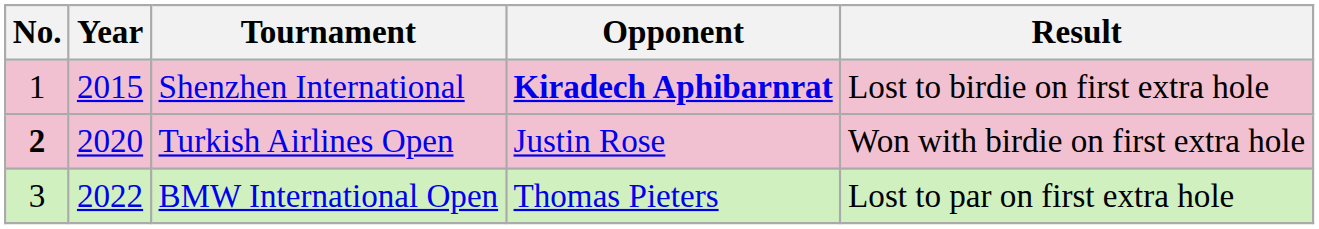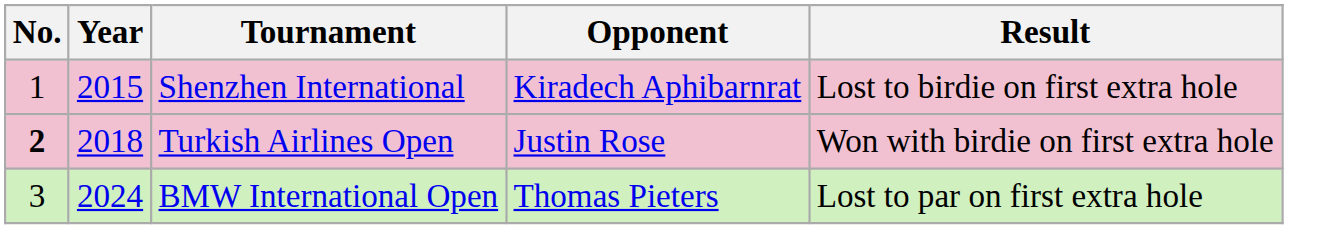 <table class="wikitable" style="font-size:95%;">
 <tr>
 <th>No.</th>
 <th>Year</th>
 <th>Tournament</th>
 <th>Opponent</th>
 <th>Result</th>
 </tr>
 <tr style="background:#F2C1D1;">
 <td align=center>1</td>
 <td><a href='#'>2015</a></td>
 <td><a href='#'>Shenzhen International</a></td>
-<td><strong> <a href='#'>Kiradech Aphibarnrat</a></strong></td>
+<td> <a href='#'>Kiradech Aphibarnrat</a></td>
 <td>Lost to birdie on first extra hole</td>
 </tr>
 <tr style="background:#F2C1D1;">
 <td align=center><strong>2</strong></td>
-<td><a href='#'>2020</a></td>
+<td><a href='#'>2018</a></td>
 <td><a href='#'>Turkish Airlines Open</a></td>
 <td> <a href='#'>Justin Rose</a></td>
 <td>Won with birdie on first extra hole</td>
 </tr>
 <tr style="background:#D0F0C0;">
 <td align=center>3</td>
-<td><a href='#'>2022</a></td>
+<td><a href='#'>2024</a></td>
 <td><a href='#'>BMW International Open</a></td>
 <td> <a href='#'>Thomas Pieters</a></td>
 <td>Lost to par on first extra hole</td>
 </tr>
 </table>
